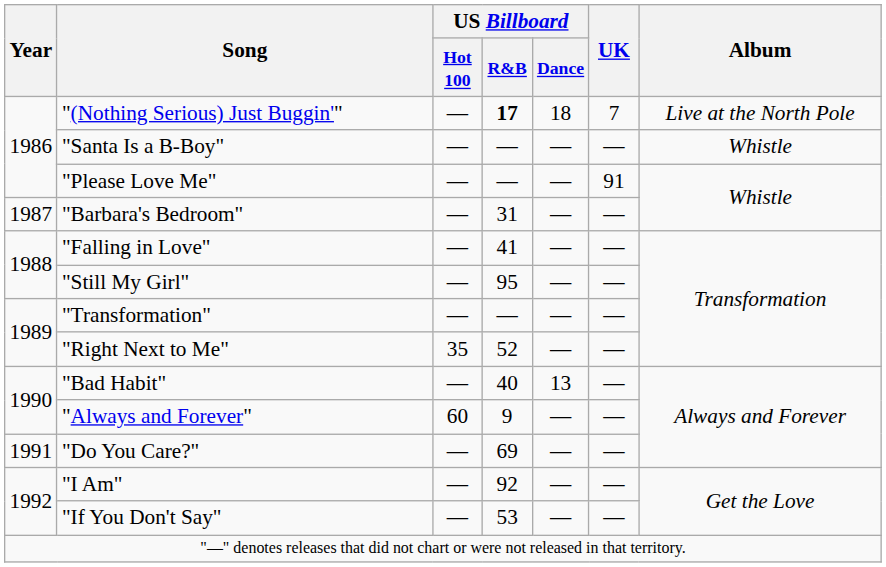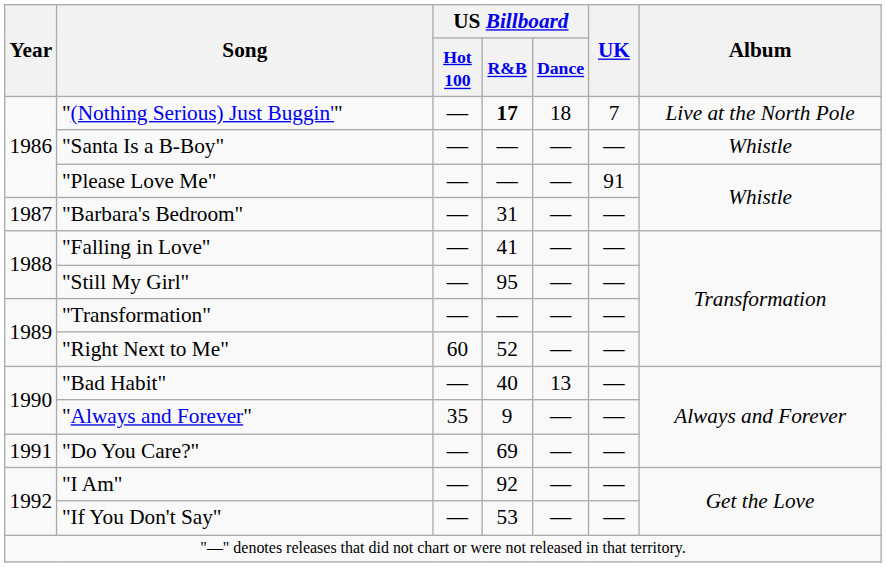 <table class="wikitable" style="text-align:center;">
 <tr>
 <th rowspan="2" style="width:30px;">Year</th>
 <th rowspan="2">Song</th>
 <th colspan="3">US <em><a href='#'>Billboard</a></em></th>
 <th rowspan="2" style="width:30px;"><a href='#'>UK</a><br></th>
 <th rowspan="2">Album</th>
 </tr>
 <tr>
 <th style="width:30px;"><small><a href='#'>Hot 100</a></small><br></th>
 <th style="width:30px;"><small><a href='#'>R&B</a></small><br></th>
 <th style="width:30px;"><small><a href='#'>Dance</a></small><br></th>
 </tr>
 <tr>
 <td rowspan="3">1986</td>
 <td style="text-align:left; width:275px;">"<a href='#'>(Nothing Serious) Just Buggin'</a>"</td>
 <td>—</td>
 <td><strong>17</strong></td>
 <td>18</td>
 <td>7</td>
 <td><em>Live at the North Pole</em></td>
 </tr>
 <tr>
 <td style="text-align:left;">"Santa Is a B-Boy"</td>
 <td>—</td>
 <td>—</td>
 <td>—</td>
 <td>—</td>
 <td style="width:175px;"><em>Whistle</em></td>
 </tr>
 <tr>
 <td style="text-align:left;">"Please Love Me"</td>
 <td>—</td>
 <td>—</td>
 <td>—</td>
 <td>91</td>
 <td rowspan="2"><em>Whistle</em></td>
 </tr>
 <tr>
 <td>1987</td>
 <td style="text-align:left;">"Barbara's Bedroom"</td>
 <td>—</td>
 <td>31</td>
 <td>—</td>
 <td>—</td>
 </tr>
 <tr>
 <td rowspan="2">1988</td>
 <td style="text-align:left;">"Falling in Love"</td>
 <td>—</td>
 <td>41</td>
 <td>—</td>
 <td>—</td>
 <td rowspan="4"><em>Transformation</em></td>
 </tr>
 <tr>
 <td style="text-align:left;">"Still My Girl"</td>
 <td>—</td>
 <td>95</td>
 <td>—</td>
 <td>—</td>
 </tr>
 <tr>
 <td rowspan="2">1989</td>
 <td style="text-align:left;">"Transformation"</td>
 <td>—</td>
 <td>—</td>
 <td>—</td>
 <td>—</td>
 </tr>
 <tr>
 <td style="text-align:left;">"Right Next to Me"</td>
-<td>35</td>
+<td>60</td>
 <td>52</td>
 <td>—</td>
 <td>—</td>
 </tr>
 <tr>
 <td rowspan="2">1990</td>
 <td style="text-align:left;">"Bad Habit"</td>
 <td>—</td>
 <td>40</td>
 <td>13</td>
 <td>—</td>
 <td rowspan="3"><em>Always and Forever</em></td>
 </tr>
 <tr>
 <td style="text-align:left;">"<a href='#'>Always and Forever</a>"</td>
-<td>60</td>
+<td>35</td>
 <td>9</td>
 <td>—</td>
 <td>—</td>
 </tr>
 <tr>
 <td>1991</td>
 <td style="text-align:left;">"Do You Care?"</td>
 <td>—</td>
 <td>69</td>
 <td>—</td>
 <td>—</td>
 </tr>
 <tr>
 <td rowspan="2">1992</td>
 <td style="text-align:left;">"I Am"</td>
 <td>—</td>
 <td>92</td>
 <td>—</td>
 <td>—</td>
 <td rowspan="2"><em>Get the Love</em></td>
 </tr>
 <tr>
 <td style="text-align:left;">"If You Don't Say"</td>
 <td>—</td>
 <td>53</td>
 <td>—</td>
 <td>—</td>
 </tr>
 <tr>
 <td colspan="7" style="text-align:center; font-size:9pt;">"—" denotes releases that did not chart or were not released in that territory.</td>
 </tr>
 </table>
